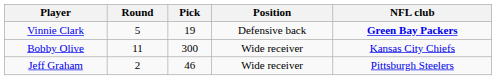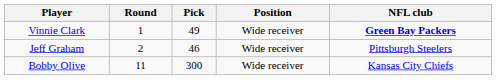 <table class="wikitable" width="80%">
 <tr>
 <th>Player</th>
 <th>Round</th>
 <th>Pick</th>
 <th>Position</th>
 <th>NFL club</th>
 </tr>
 <tr align="center" bgcolor="">
 <td><a href='#'>Vinnie Clark</a></td>
-<td>5</td>
-<td>19</td>
-<td>Defensive back</td>
+<td>1</td>
+<td>49</td>
+<td>Wide receiver</td>
 <td><strong><a href='#'>Green Bay Packers</a></strong></td>
+</tr>
+<tr align="center" bgcolor="">
+<td><a href='#'>Jeff Graham</a></td>
+<td>2</td>
+<td>46</td>
+<td>Wide receiver</td>
+<td><a href='#'>Pittsburgh Steelers</a></td>
 </tr>
 <tr align="center" bgcolor="">
 <td><a href='#'>Bobby Olive</a></td>
 <td>11</td>
 <td>300</td>
 <td>Wide receiver</td>
 <td><a href='#'>Kansas City Chiefs</a></td>
 </tr>
-<tr align="center" bgcolor="">
-<td><a href='#'>Jeff Graham</a></td>
-<td>2</td>
-<td>46</td>
-<td>Wide receiver</td>
-<td><a href='#'>Pittsburgh Steelers</a></td>
-</tr>
 </table>
